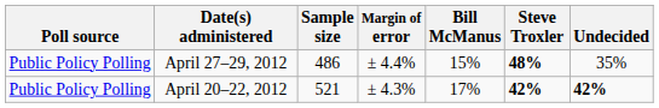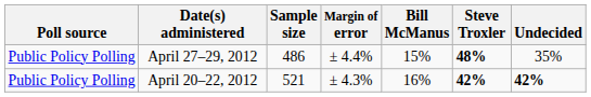 <table class="wikitable">
 <tr valign= bottom>
 <th>Poll source</th>
 <th style="width:130px;">Date(s)<br>administered</th>
 <th class=small>Sample<br>size</th>
 <th><small>Margin of</small><br>error</th>
 <th style="width:55px;">Bill<br>McManus</th>
 <th style="width:55px;">Steve<br>Troxler</th>
 <th style="width:55px;">Undecided</th>
 </tr>
 <tr>
 <td><a href='#'>Public Policy Polling</a></td>
 <td align=center>April 27–29, 2012</td>
 <td align=center>486</td>
 <td align=center>± 4.4%</td>
 <td align=center>15%</td>
 <td><strong>48%</strong></td>
 <td align=center>35%</td>
 </tr>
 <tr>
 <td><a href='#'>Public Policy Polling</a></td>
 <td align=center>April 20–22, 2012</td>
 <td align=center>521</td>
 <td align=center>± 4.3%</td>
-<td align=center>17%</td>
+<td align=center>16%</td>
 <td><strong>42%</strong></td>
 <td><strong>42%</strong></td>
 </tr>
 </table>
